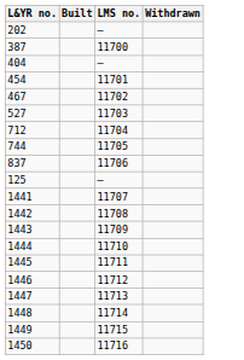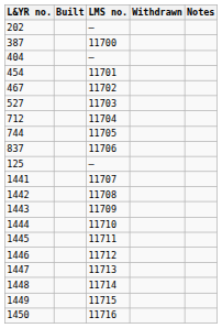 <table class="wikitable sortable">
 <tr>
 <th>L&YR no.</th>
 <th>Built</th>
 <th>LMS no.</th>
 <th>Withdrawn</th>
+<th>Notes</th>
 </tr>
 <tr>
 <td>202</td>
 <td></td>
 <td>—</td>
+<td></td>
 <td></td>
 </tr>
 <tr>
 <td>387</td>
 <td></td>
 <td>11700</td>
 <td></td>
+<td></td>
 </tr>
 <tr>
 <td>404</td>
 <td></td>
 <td>—</td>
+<td></td>
 <td></td>
 </tr>
 <tr>
 <td>454</td>
 <td></td>
 <td>11701</td>
 <td></td>
+<td></td>
 </tr>
 <tr>
 <td>467</td>
 <td></td>
 <td>11702</td>
+<td></td>
 <td></td>
 </tr>
 <tr>
 <td>527</td>
 <td></td>
 <td>11703</td>
 <td></td>
+<td></td>
 </tr>
 <tr>
 <td>712</td>
 <td></td>
 <td>11704</td>
+<td></td>
 <td></td>
 </tr>
 <tr>
 <td>744</td>
 <td></td>
 <td>11705</td>
 <td></td>
+<td></td>
 </tr>
 <tr>
 <td>837</td>
 <td></td>
 <td>11706</td>
+<td></td>
 <td></td>
 </tr>
 <tr>
 <td>125</td>
 <td></td>
 <td>—</td>
 <td></td>
+<td></td>
 </tr>
 <tr>
 <td>1441</td>
 <td></td>
 <td>11707</td>
+<td></td>
 <td></td>
 </tr>
 <tr>
 <td>1442</td>
 <td></td>
 <td>11708</td>
 <td></td>
+<td></td>
 </tr>
 <tr>
 <td>1443</td>
 <td></td>
 <td>11709</td>
+<td></td>
 <td></td>
 </tr>
 <tr>
 <td>1444</td>
 <td></td>
 <td>11710</td>
 <td></td>
+<td></td>
 </tr>
 <tr>
 <td>1445</td>
 <td></td>
 <td>11711</td>
+<td></td>
 <td></td>
 </tr>
 <tr>
 <td>1446</td>
 <td></td>
 <td>11712</td>
 <td></td>
+<td></td>
 </tr>
 <tr>
 <td>1447</td>
 <td></td>
 <td>11713</td>
+<td></td>
 <td></td>
 </tr>
 <tr>
 <td>1448</td>
 <td></td>
 <td>11714</td>
 <td></td>
+<td></td>
 </tr>
 <tr>
 <td>1449</td>
 <td></td>
 <td>11715</td>
+<td></td>
 <td></td>
 </tr>
 <tr>
 <td>1450</td>
 <td></td>
 <td>11716</td>
 <td></td>
+<td></td>
 </tr>
 </table>
